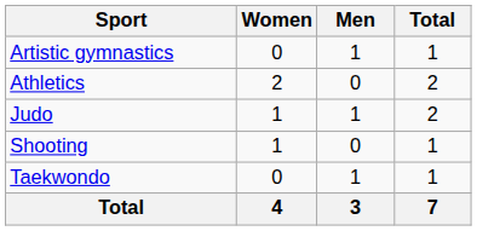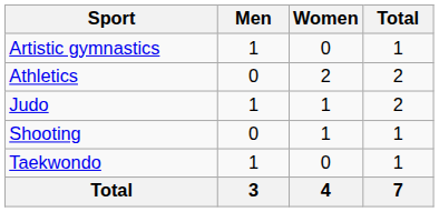 <table class="wikitable sortable" style="text-align:center;">
 <tr>
 <th width="180">Sport</th>
+<th width="55">Men</th>
 <th width="55">Women</th>
-<th width="55">Men</th>
 <th width="55">Total</th>
 </tr>
 <tr>
 <td align="left"><a href='#'>Artistic gymnastics</a></td>
+<td>1</td>
 <td>0</td>
-<td>1</td>
 <td>1</td>
 </tr>
 <tr>
 <td align="left"><a href='#'>Athletics</a></td>
+<td>0</td>
 <td>2</td>
-<td>0</td>
 <td>2</td>
 </tr>
 <tr>
 <td align="left"><a href='#'>Judo</a></td>
 <td>1</td>
 <td>1</td>
 <td>2</td>
 </tr>
 <tr>
 <td align="left"><a href='#'>Shooting</a></td>
+<td>0</td>
+<td>1</td>
+<td>1</td>
+</tr>
+<tr>
+<td align="left"><a href='#'>Taekwondo</a></td>
 <td>1</td>
 <td>0</td>
 <td>1</td>
 </tr>
 <tr>
-<td align="left"><a href='#'>Taekwondo</a></td>
-<td>0</td>
-<td>1</td>
-<td>1</td>
-</tr>
-<tr>
 <th align="left">Total</th>
+<th>3</th>
 <th>4</th>
-<th>3</th>
 <th>7</th>
 </tr>
 </table>
